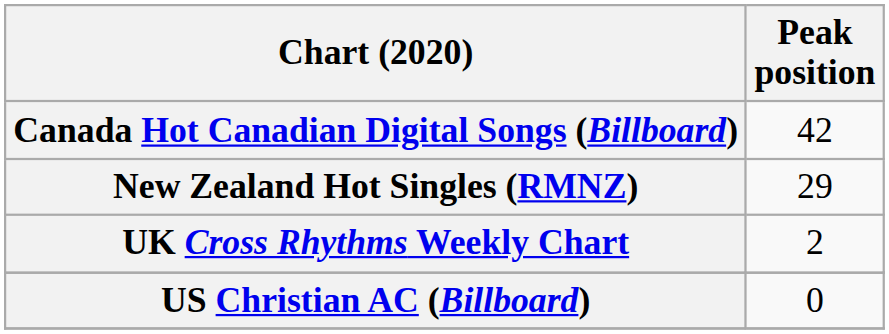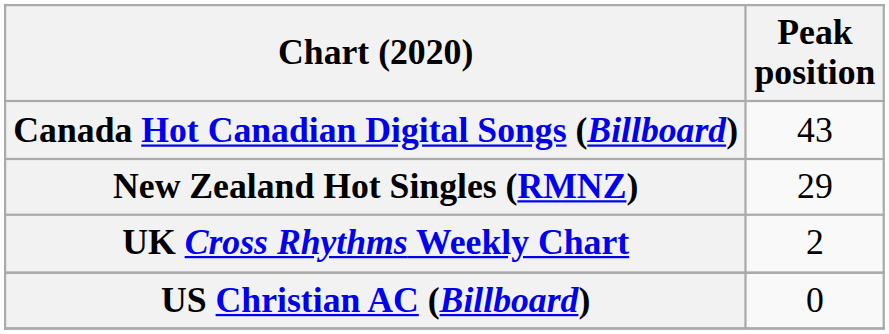 <table class="wikitable sortable plainrowheaders" style="text-align:center">
 <tr>
 <th scope="col">Chart (2020)</th>
 <th scope="col">Peak<br> position</th>
 </tr>
 <tr>
 <th scope="row">Canada <a href='#'>Hot Canadian Digital Songs</a> (<em><a href='#'>Billboard</a></em>)</th>
-<td>42</td>
+<td>43</td>
 </tr>
 <tr>
 <th scope="row">New Zealand Hot Singles (<a href='#'>RMNZ</a>)</th>
 <td>29</td>
 </tr>
 <tr>
 <th scope="row">UK <a href='#'><em> Cross Rhythms</em> Weekly Chart</a></th>
 <td>2</td>
 </tr>
 <tr>
 </tr>
 <tr>
 </tr>
 <tr>
 </tr>
 <tr>
 </tr>
 <tr>
 </tr>
 <tr>
 <th scope="row">US <a href='#'>Christian AC</a> (<em><a href='#'>Billboard</a></em>)</th>
 <td>0</td>
 </tr>
 <tr>
 </tr>
 </table>
